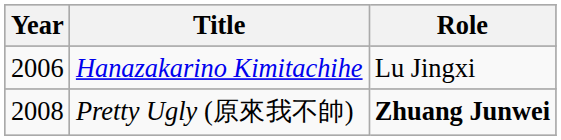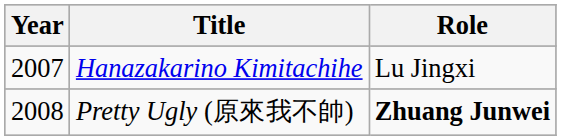 <table class="wikitable sortable">
 <tr>
 <th>Year</th>
 <th>Title</th>
 <th>Role</th>
 </tr>
 <tr>
-<td>2006</td>
+<td>2007</td>
 <td><em><a href='#'>Hanazakarino Kimitachihe</a></em></td>
 <td>Lu Jingxi</td>
 </tr>
 <tr>
 <td>2008</td>
 <td><em>Pretty Ugly</em> (原來我不帥)</td>
 <td><strong>Zhuang Junwei</strong></td>
 </tr>
 </table>
